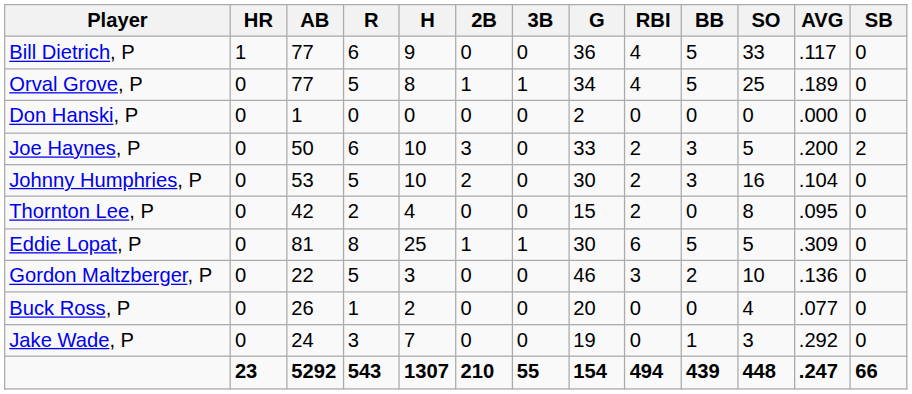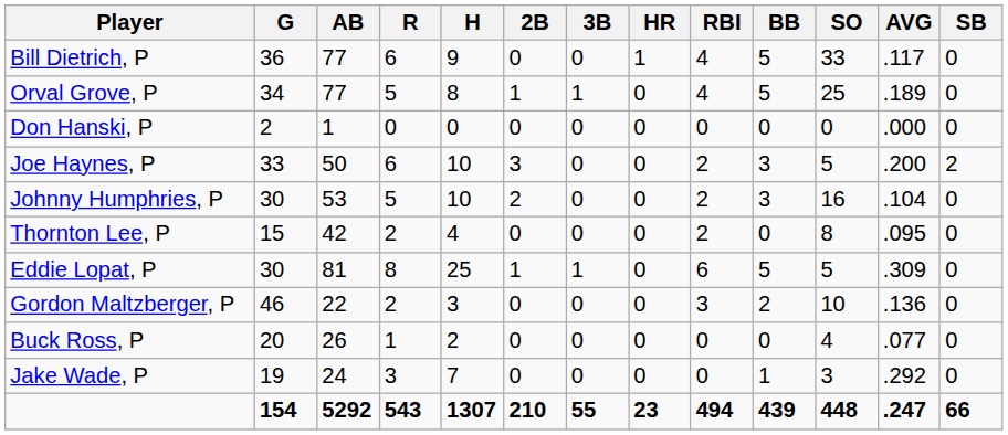 <table class="wikitable sortable">
 <tr>
 <th width="24%">Player</th>
-<th width="6%">HR</th>
+<th width="6%">G</th>
 <th width="6%">AB</th>
 <th width="6%">R</th>
 <th width="6%">H</th>
 <th width="6%">2B</th>
 <th width="6%">3B</th>
-<th width="6%">G</th>
+<th width="6%">HR</th>
 <th width="6%">RBI</th>
 <th width="6%">BB</th>
 <th width="6%">SO</th>
 <th width="6%">AVG</th>
 <th width="6%">SB</th>
 </tr>
 <tr>
 <td><a href='#'>Bill Dietrich</a>, P</td>
-<td>1</td>
+<td>36</td>
 <td>77</td>
 <td>6</td>
 <td>9</td>
 <td>0</td>
 <td>0</td>
-<td>36</td>
+<td>1</td>
 <td>4</td>
 <td>5</td>
 <td>33</td>
 <td>.117</td>
 <td>0</td>
 </tr>
 <tr>
 <td><a href='#'>Orval Grove</a>, P</td>
-<td>0</td>
+<td>34</td>
 <td>77</td>
 <td>5</td>
 <td>8</td>
 <td>1</td>
 <td>1</td>
-<td>34</td>
+<td>0</td>
 <td>4</td>
 <td>5</td>
 <td>25</td>
 <td>.189</td>
 <td>0</td>
 </tr>
 <tr>
 <td><a href='#'>Don Hanski</a>, P</td>
-<td>0</td>
+<td>2</td>
 <td>1</td>
 <td>0</td>
 <td>0</td>
 <td>0</td>
 <td>0</td>
-<td>2</td>
+<td>0</td>
 <td>0</td>
 <td>0</td>
 <td>0</td>
 <td>.000</td>
 <td>0</td>
 </tr>
 <tr>
 <td><a href='#'>Joe Haynes</a>, P</td>
-<td>0</td>
+<td>33</td>
 <td>50</td>
 <td>6</td>
 <td>10</td>
 <td>3</td>
 <td>0</td>
-<td>33</td>
+<td>0</td>
 <td>2</td>
 <td>3</td>
 <td>5</td>
 <td>.200</td>
 <td>2</td>
 </tr>
 <tr>
 <td><a href='#'>Johnny Humphries</a>, P</td>
-<td>0</td>
+<td>30</td>
 <td>53</td>
 <td>5</td>
 <td>10</td>
 <td>2</td>
 <td>0</td>
-<td>30</td>
+<td>0</td>
 <td>2</td>
 <td>3</td>
 <td>16</td>
 <td>.104</td>
 <td>0</td>
 </tr>
 <tr>
 <td><a href='#'>Thornton Lee</a>, P</td>
-<td>0</td>
+<td>15</td>
 <td>42</td>
 <td>2</td>
 <td>4</td>
 <td>0</td>
 <td>0</td>
-<td>15</td>
+<td>0</td>
 <td>2</td>
 <td>0</td>
 <td>8</td>
 <td>.095</td>
 <td>0</td>
 </tr>
 <tr>
 <td><a href='#'>Eddie Lopat</a>, P</td>
-<td>0</td>
+<td>30</td>
 <td>81</td>
 <td>8</td>
 <td>25</td>
 <td>1</td>
 <td>1</td>
-<td>30</td>
+<td>0</td>
 <td>6</td>
 <td>5</td>
 <td>5</td>
 <td>.309</td>
 <td>0</td>
 </tr>
 <tr>
 <td><a href='#'>Gordon Maltzberger</a>, P</td>
-<td>0</td>
+<td>46</td>
 <td>22</td>
-<td>5</td>
+<td>2</td>
 <td>3</td>
 <td>0</td>
 <td>0</td>
-<td>46</td>
+<td>0</td>
 <td>3</td>
 <td>2</td>
 <td>10</td>
 <td>.136</td>
 <td>0</td>
 </tr>
 <tr>
 <td><a href='#'>Buck Ross</a>, P</td>
-<td>0</td>
+<td>20</td>
 <td>26</td>
 <td>1</td>
 <td>2</td>
 <td>0</td>
 <td>0</td>
-<td>20</td>
+<td>0</td>
 <td>0</td>
 <td>0</td>
 <td>4</td>
 <td>.077</td>
 <td>0</td>
 </tr>
 <tr>
 <td><a href='#'>Jake Wade</a>, P</td>
-<td>0</td>
+<td>19</td>
 <td>24</td>
 <td>3</td>
 <td>7</td>
 <td>0</td>
 <td>0</td>
-<td>19</td>
+<td>0</td>
 <td>0</td>
 <td>1</td>
 <td>3</td>
 <td>.292</td>
 <td>0</td>
 </tr>
 <tr class="sortbottom">
 <td></td>
-<td><strong>23</strong></td>
+<td><strong>154</strong></td>
 <td><strong>5292</strong></td>
 <td><strong>543</strong></td>
 <td><strong>1307</strong></td>
 <td><strong>210</strong></td>
 <td><strong>55</strong></td>
-<td><strong>154</strong></td>
+<td><strong>23</strong></td>
 <td><strong>494</strong></td>
 <td><strong>439</strong></td>
 <td><strong>448</strong></td>
 <td><strong>.247</strong></td>
 <td><strong>66</strong></td>
 </tr>
 </table>
